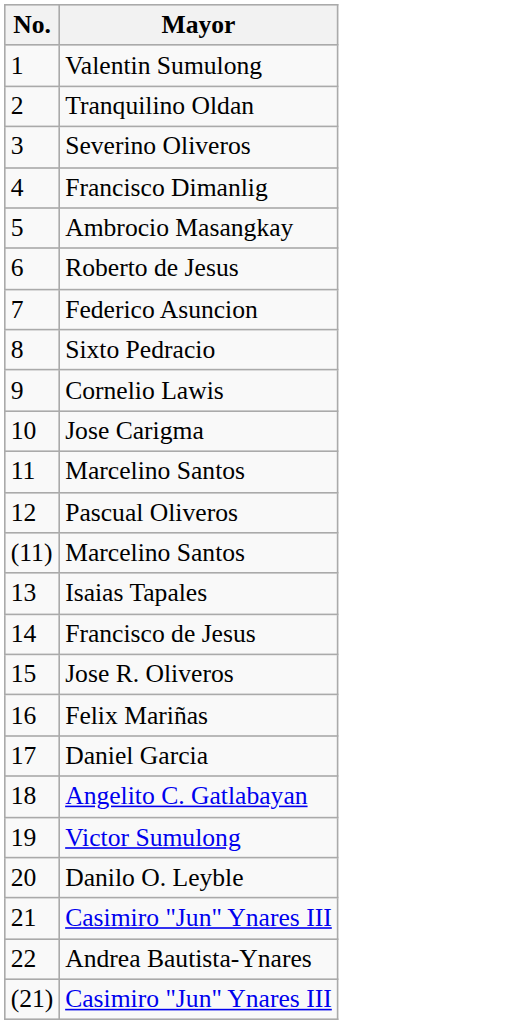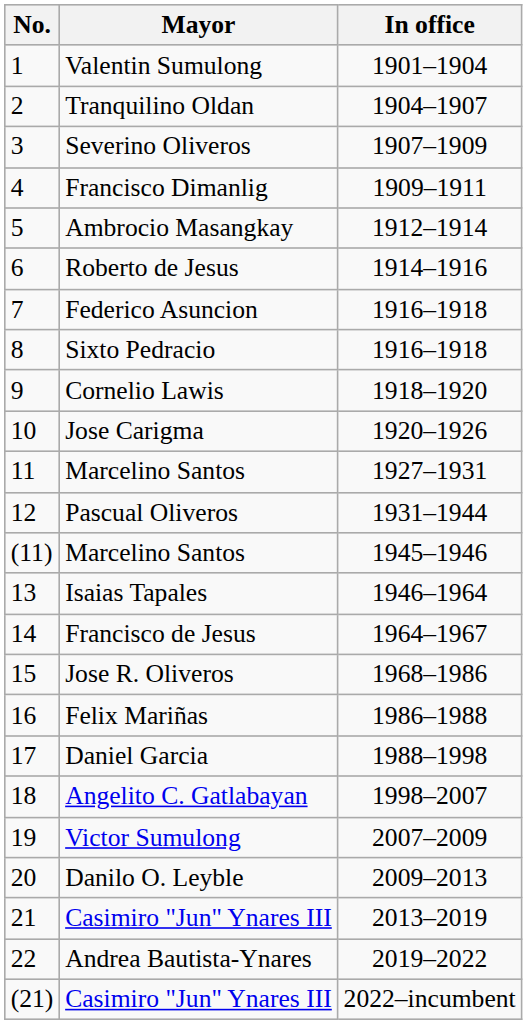 <table class="wikitable">
 <tr>
 <th>No.</th>
 <th>Mayor</th>
+<th>In office</th>
 </tr>
 <tr>
 <td>1</td>
 <td>Valentin Sumulong</td>
+<td align=center>1901–1904</td>
 </tr>
 <tr>
 <td>2</td>
 <td>Tranquilino Oldan</td>
+<td align=center>1904–1907</td>
 </tr>
 <tr>
 <td>3</td>
 <td>Severino Oliveros</td>
+<td align=center>1907–1909</td>
 </tr>
 <tr>
 <td>4</td>
 <td>Francisco Dimanlig</td>
+<td align=center>1909–1911</td>
 </tr>
 <tr>
 <td>5</td>
 <td>Ambrocio Masangkay</td>
+<td align=center>1912–1914</td>
 </tr>
 <tr>
 <td>6</td>
 <td>Roberto de Jesus</td>
+<td align=center>1914–1916</td>
 </tr>
 <tr>
 <td>7</td>
 <td>Federico Asuncion</td>
+<td align=center>1916–1918</td>
 </tr>
 <tr>
 <td>8</td>
 <td>Sixto Pedracio</td>
+<td align=center>1916–1918</td>
 </tr>
 <tr>
 <td>9</td>
 <td>Cornelio Lawis</td>
+<td align=center>1918–1920</td>
 </tr>
 <tr>
 <td>10</td>
 <td>Jose Carigma</td>
+<td align=center>1920–1926</td>
 </tr>
 <tr>
 <td>11</td>
 <td>Marcelino Santos</td>
+<td align=center>1927–1931</td>
 </tr>
 <tr>
 <td>12</td>
 <td>Pascual Oliveros</td>
+<td align=center>1931–1944</td>
 </tr>
 <tr>
 <td>(11)</td>
 <td>Marcelino Santos</td>
+<td align=center>1945–1946</td>
 </tr>
 <tr>
 <td>13</td>
 <td>Isaias Tapales</td>
+<td align=center>1946–1964</td>
 </tr>
 <tr>
 <td>14</td>
 <td>Francisco de Jesus</td>
+<td align=center>1964–1967</td>
 </tr>
 <tr>
 <td>15</td>
 <td>Jose R. Oliveros</td>
+<td align=center>1968–1986</td>
 </tr>
 <tr>
 <td>16</td>
 <td>Felix Mariñas</td>
+<td align=center>1986–1988</td>
 </tr>
 <tr>
 <td>17</td>
 <td>Daniel Garcia</td>
+<td align=center>1988–1998</td>
 </tr>
 <tr>
 <td>18</td>
 <td><a href='#'>Angelito C. Gatlabayan</a></td>
+<td align=center>1998–2007</td>
 </tr>
 <tr>
 <td>19</td>
 <td><a href='#'>Victor Sumulong</a></td>
+<td align=center>2007–2009</td>
 </tr>
 <tr>
 <td>20</td>
 <td>Danilo O. Leyble</td>
+<td align=center>2009–2013</td>
 </tr>
 <tr>
 <td>21</td>
 <td><a href='#'>Casimiro "Jun" Ynares III</a></td>
+<td align=center>2013–2019</td>
 </tr>
 <tr>
 <td>22</td>
 <td>Andrea Bautista-Ynares</td>
+<td align=center>2019–2022</td>
 </tr>
 <tr>
 <td>(21)</td>
 <td><a href='#'>Casimiro "Jun" Ynares III</a></td>
+<td align=center>2022–incumbent</td>
 </tr>
 </table>
